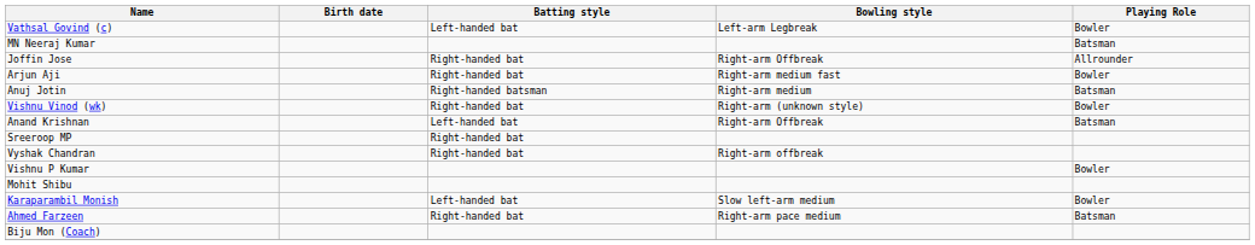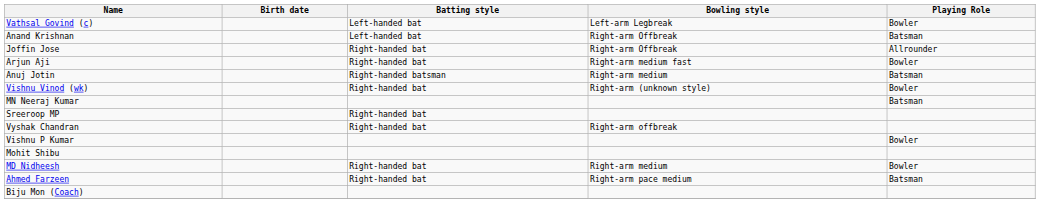 <table class="wikitable sortable" style="font-size:95%;" width="80%">
 <tr>
 <th align=center>Name</th>
 <th align=center>Birth date</th>
 <th align=center>Batting style</th>
 <th align=center>Bowling style</th>
 <th align=center>Playing Role</th>
 </tr>
 <tr>
 <td><a href='#'>Vathsal Govind</a> (<a href='#'>c</a>)</td>
 <td></td>
 <td>Left-handed bat</td>
 <td>Left-arm Legbreak</td>
 <td>Bowler</td>
 </tr>
 <tr>
-<td>MN Neeraj Kumar</td>
+<td>Anand Krishnan</td>
 <td></td>
-<td></td>
-<td></td>
+<td>Left-handed bat</td>
+<td>Right-arm Offbreak</td>
 <td>Batsman</td>
 </tr>
 <tr>
 <td>Joffin Jose</td>
 <td></td>
 <td>Right-handed bat</td>
 <td>Right-arm Offbreak</td>
 <td>Allrounder</td>
 </tr>
 <tr>
 <td>Arjun Aji</td>
 <td></td>
 <td>Right-handed bat</td>
 <td>Right-arm medium fast</td>
 <td>Bowler</td>
 </tr>
 <tr>
 <td>Anuj Jotin</td>
 <td></td>
 <td>Right-handed batsman</td>
 <td>Right-arm medium</td>
 <td>Batsman</td>
 </tr>
 <tr>
 <td><a href='#'>Vishnu Vinod</a> (<a href='#'>wk</a>)</td>
 <td></td>
 <td>Right-handed bat</td>
 <td>Right-arm (unknown style)</td>
 <td>Bowler</td>
 </tr>
 <tr>
-<td>Anand Krishnan</td>
+<td>MN Neeraj Kumar</td>
 <td></td>
-<td>Left-handed bat</td>
-<td>Right-arm Offbreak</td>
+<td></td>
+<td></td>
 <td>Batsman</td>
 </tr>
 <tr>
 <td>Sreeroop MP</td>
 <td></td>
 <td>Right-handed bat</td>
 <td></td>
 <td></td>
 </tr>
 <tr>
 <td>Vyshak Chandran</td>
 <td></td>
 <td>Right-handed bat</td>
 <td>Right-arm offbreak</td>
 <td></td>
 </tr>
 <tr>
 <td>Vishnu P Kumar</td>
 <td></td>
 <td></td>
 <td></td>
 <td>Bowler</td>
 </tr>
 <tr>
 <td>Mohit Shibu</td>
 <td></td>
 <td></td>
 <td></td>
 <td></td>
 </tr>
 <tr>
-<td><a href='#'>Karaparambil Monish</a></td>
+<td><a href='#'>MD Nidheesh</a></td>
 <td></td>
-<td>Left-handed bat</td>
-<td>Slow left-arm medium</td>
+<td>Right-handed bat</td>
+<td>Right-arm medium</td>
 <td>Bowler</td>
 </tr>
 <tr>
 <td><a href='#'>Ahmed Farzeen</a></td>
 <td></td>
 <td>Right-handed bat</td>
 <td>Right-arm pace medium</td>
 <td>Batsman</td>
 </tr>
 <tr>
 <td>Biju Mon (<a href='#'>Coach</a>)</td>
 <td></td>
 <td></td>
 <td></td>
 <td></td>
 </tr>
 <tr>
 </tr>
 </table>
